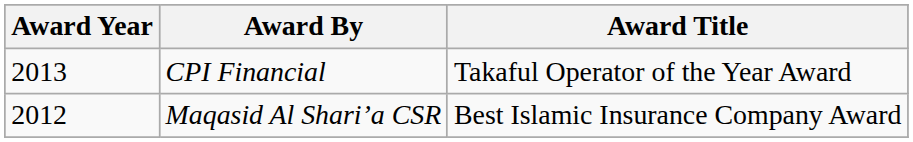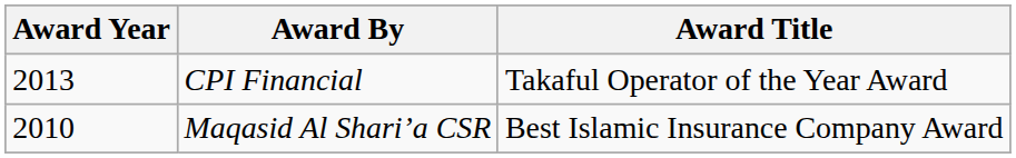 <table class="wikitable">
 <tr>
 <th>Award Year</th>
 <th>Award By</th>
 <th>Award Title</th>
 </tr>
 <tr>
 <td>2013</td>
 <td><em>CPI Financial</em></td>
 <td>Takaful Operator of the Year Award</td>
 </tr>
 <tr>
-<td>2012</td>
+<td>2010</td>
 <td><em>Maqasid Al Shari’a CSR</em></td>
 <td>Best Islamic Insurance Company Award</td>
 </tr>
 </table>
